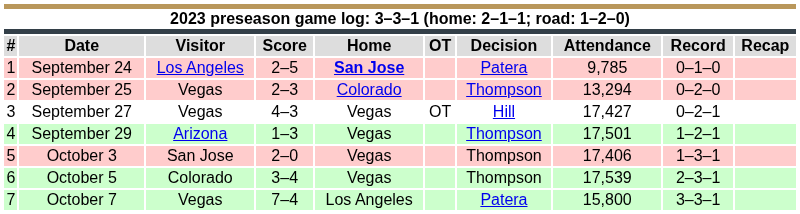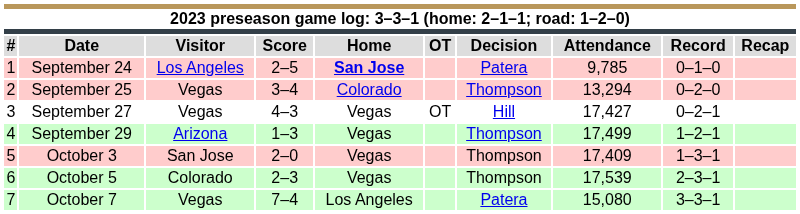 <table class="toccolours collapsible collapsed" style="width:90%; clear:both; margin:1.5em auto; text-align:center;">
 <tr>
 <th colspan="11" style="background:#FFFFFF; border-top:#B9975B 5px solid; border-bottom:#333F48 5px solid;">2023 preseason game log: 3–3–1 (home: 2–1–1; road: 1–2–0)</th>
 </tr>
 <tr style="background:#ddd;">
 <th>#</th>
 <th>Date</th>
 <th>Visitor</th>
 <th>Score</th>
 <th>Home</th>
 <th>OT</th>
 <th>Decision</th>
 <th>Attendance</th>
 <th>Record</th>
 <th>Recap</th>
 </tr>
 <tr style="background:#fcc;">
 <td>1</td>
 <td>September 24</td>
 <td><a href='#'>Los Angeles</a></td>
 <td>2–5</td>
 <td><strong><a href='#'>San Jose</a></strong></td>
 <td></td>
 <td><a href='#'>Patera</a></td>
 <td>9,785</td>
 <td>0–1–0</td>
 <td></td>
 </tr>
 <tr style="background:#fcc;">
 <td>2</td>
 <td>September 25</td>
 <td>Vegas</td>
-<td>2–3</td>
+<td>3–4</td>
 <td><a href='#'>Colorado</a></td>
 <td></td>
 <td><a href='#'>Thompson</a></td>
 <td>13,294</td>
 <td>0–2–0</td>
 <td></td>
 </tr>
 <tr style="background:#fff;">
 <td>3</td>
 <td>September 27</td>
 <td>Vegas</td>
 <td>4–3</td>
 <td>Vegas</td>
 <td>OT</td>
 <td><a href='#'>Hill</a></td>
 <td>17,427</td>
 <td>0–2–1</td>
 <td></td>
 </tr>
 <tr style="background:#cfc;">
 <td>4</td>
 <td>September 29</td>
 <td><a href='#'>Arizona</a></td>
 <td>1–3</td>
 <td>Vegas</td>
 <td></td>
 <td><a href='#'>Thompson</a></td>
-<td>17,501</td>
+<td>17,499</td>
 <td>1–2–1</td>
 <td></td>
 </tr>
 <tr style="background:#fcc;">
 <td>5</td>
 <td>October 3</td>
 <td>San Jose</td>
 <td>2–0</td>
 <td>Vegas</td>
 <td></td>
 <td>Thompson</td>
-<td>17,406</td>
+<td>17,409</td>
 <td>1–3–1</td>
 <td></td>
 </tr>
 <tr style="background:#cfc;">
 <td>6</td>
 <td>October 5</td>
 <td>Colorado</td>
-<td>3–4</td>
+<td>2–3</td>
 <td>Vegas</td>
 <td></td>
 <td>Thompson</td>
 <td>17,539</td>
 <td>2–3–1</td>
 <td></td>
 </tr>
 <tr style="background:#cfc;">
 <td>7</td>
 <td>October 7</td>
 <td>Vegas</td>
 <td>7–4</td>
 <td>Los Angeles</td>
 <td></td>
 <td><a href='#'>Patera</a></td>
-<td>15,800</td>
+<td>15,080</td>
 <td>3–3–1</td>
 <td></td>
 </tr>
 </table>
